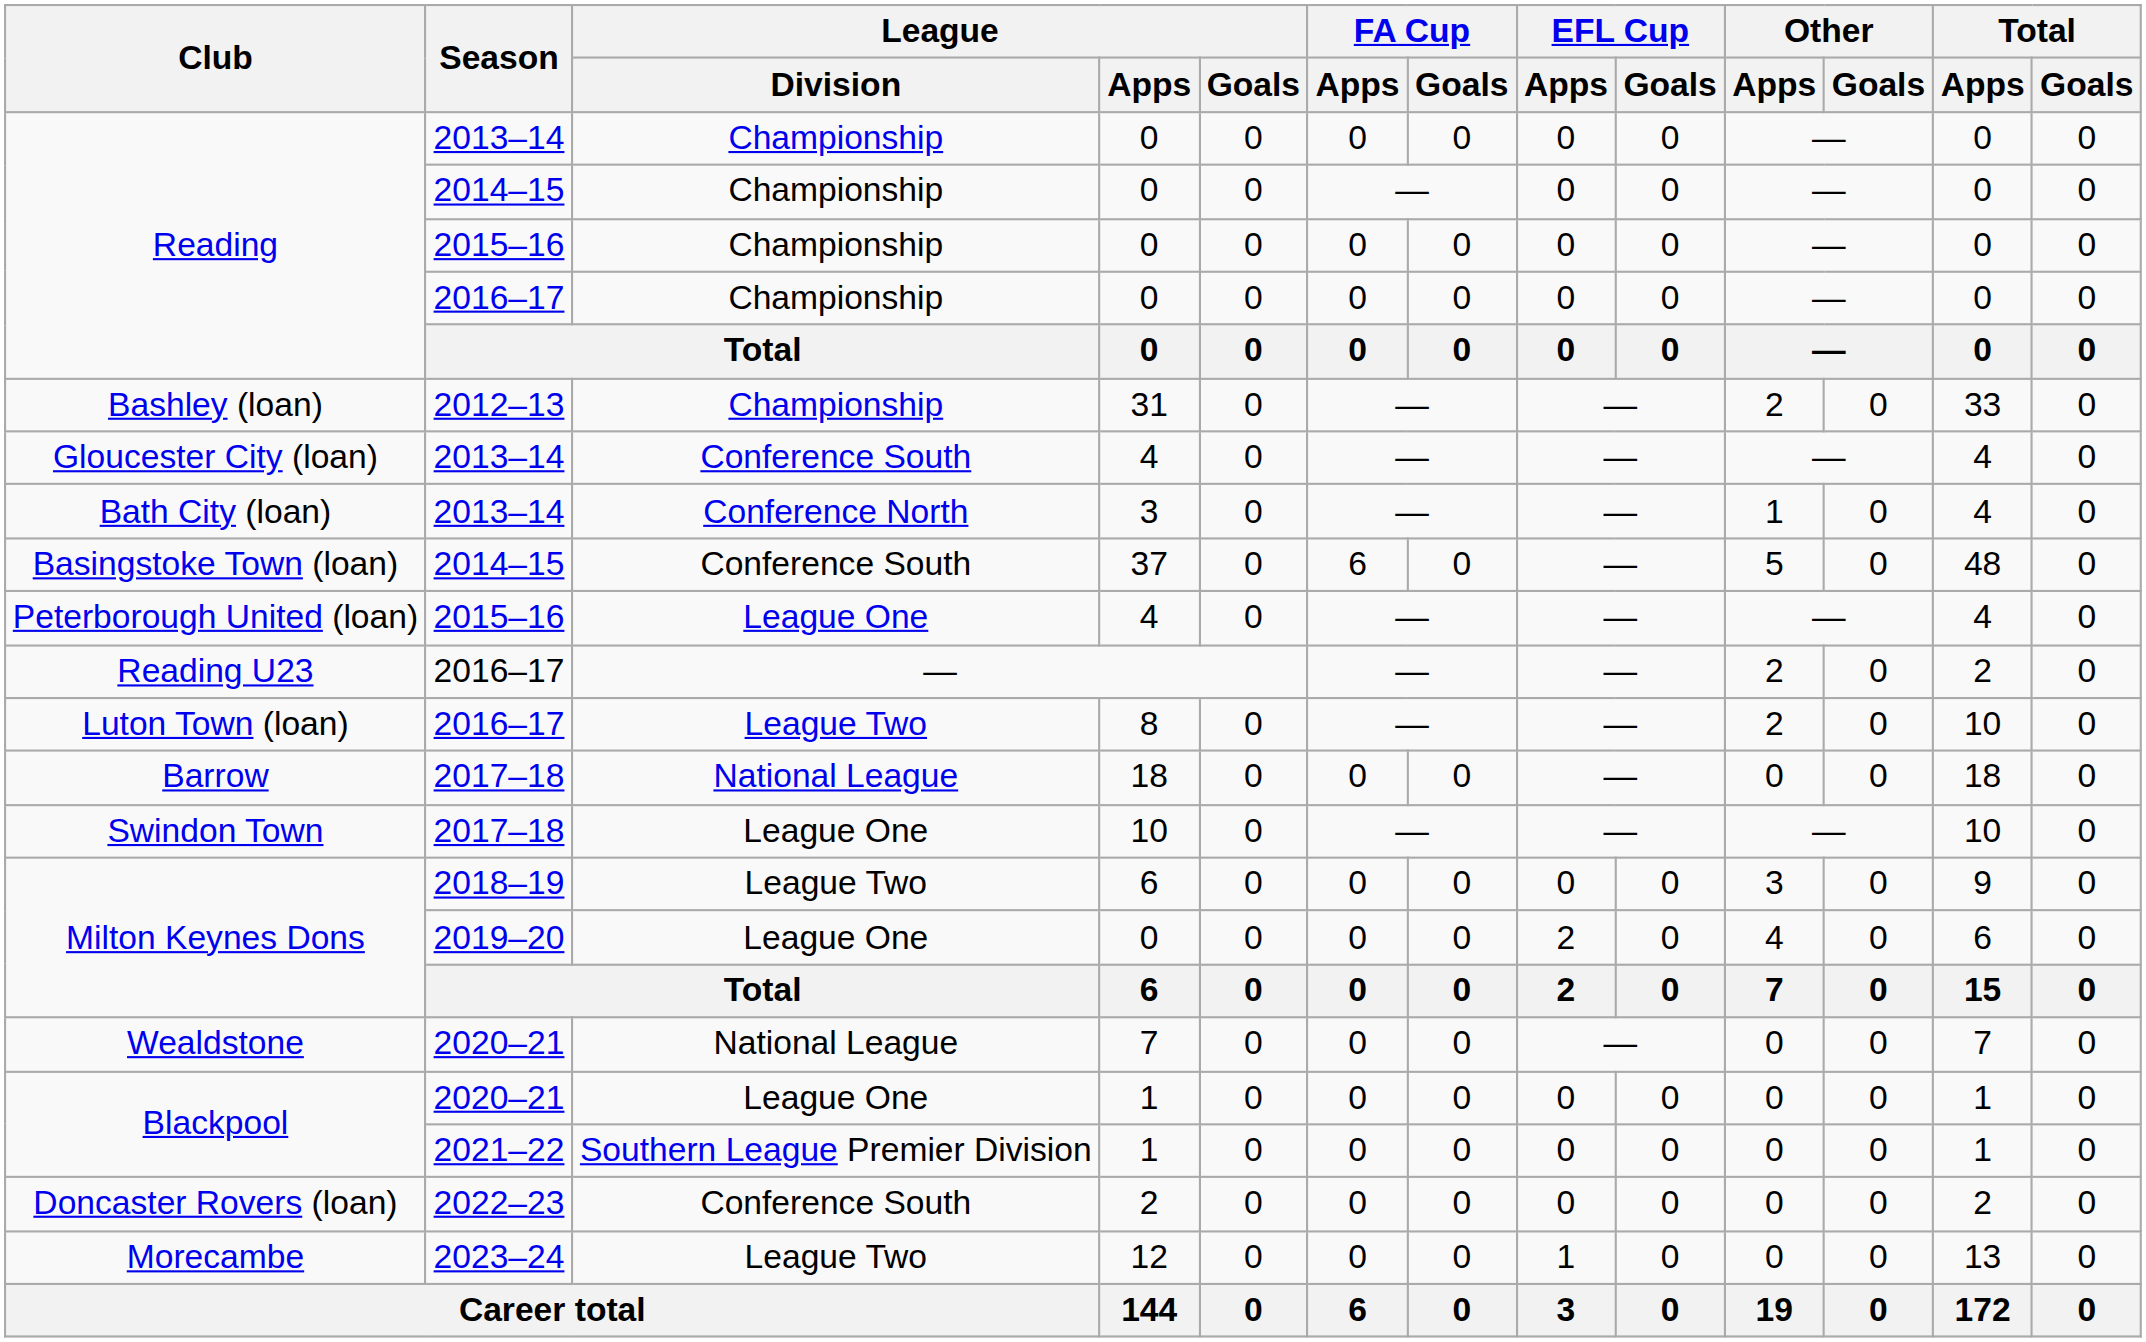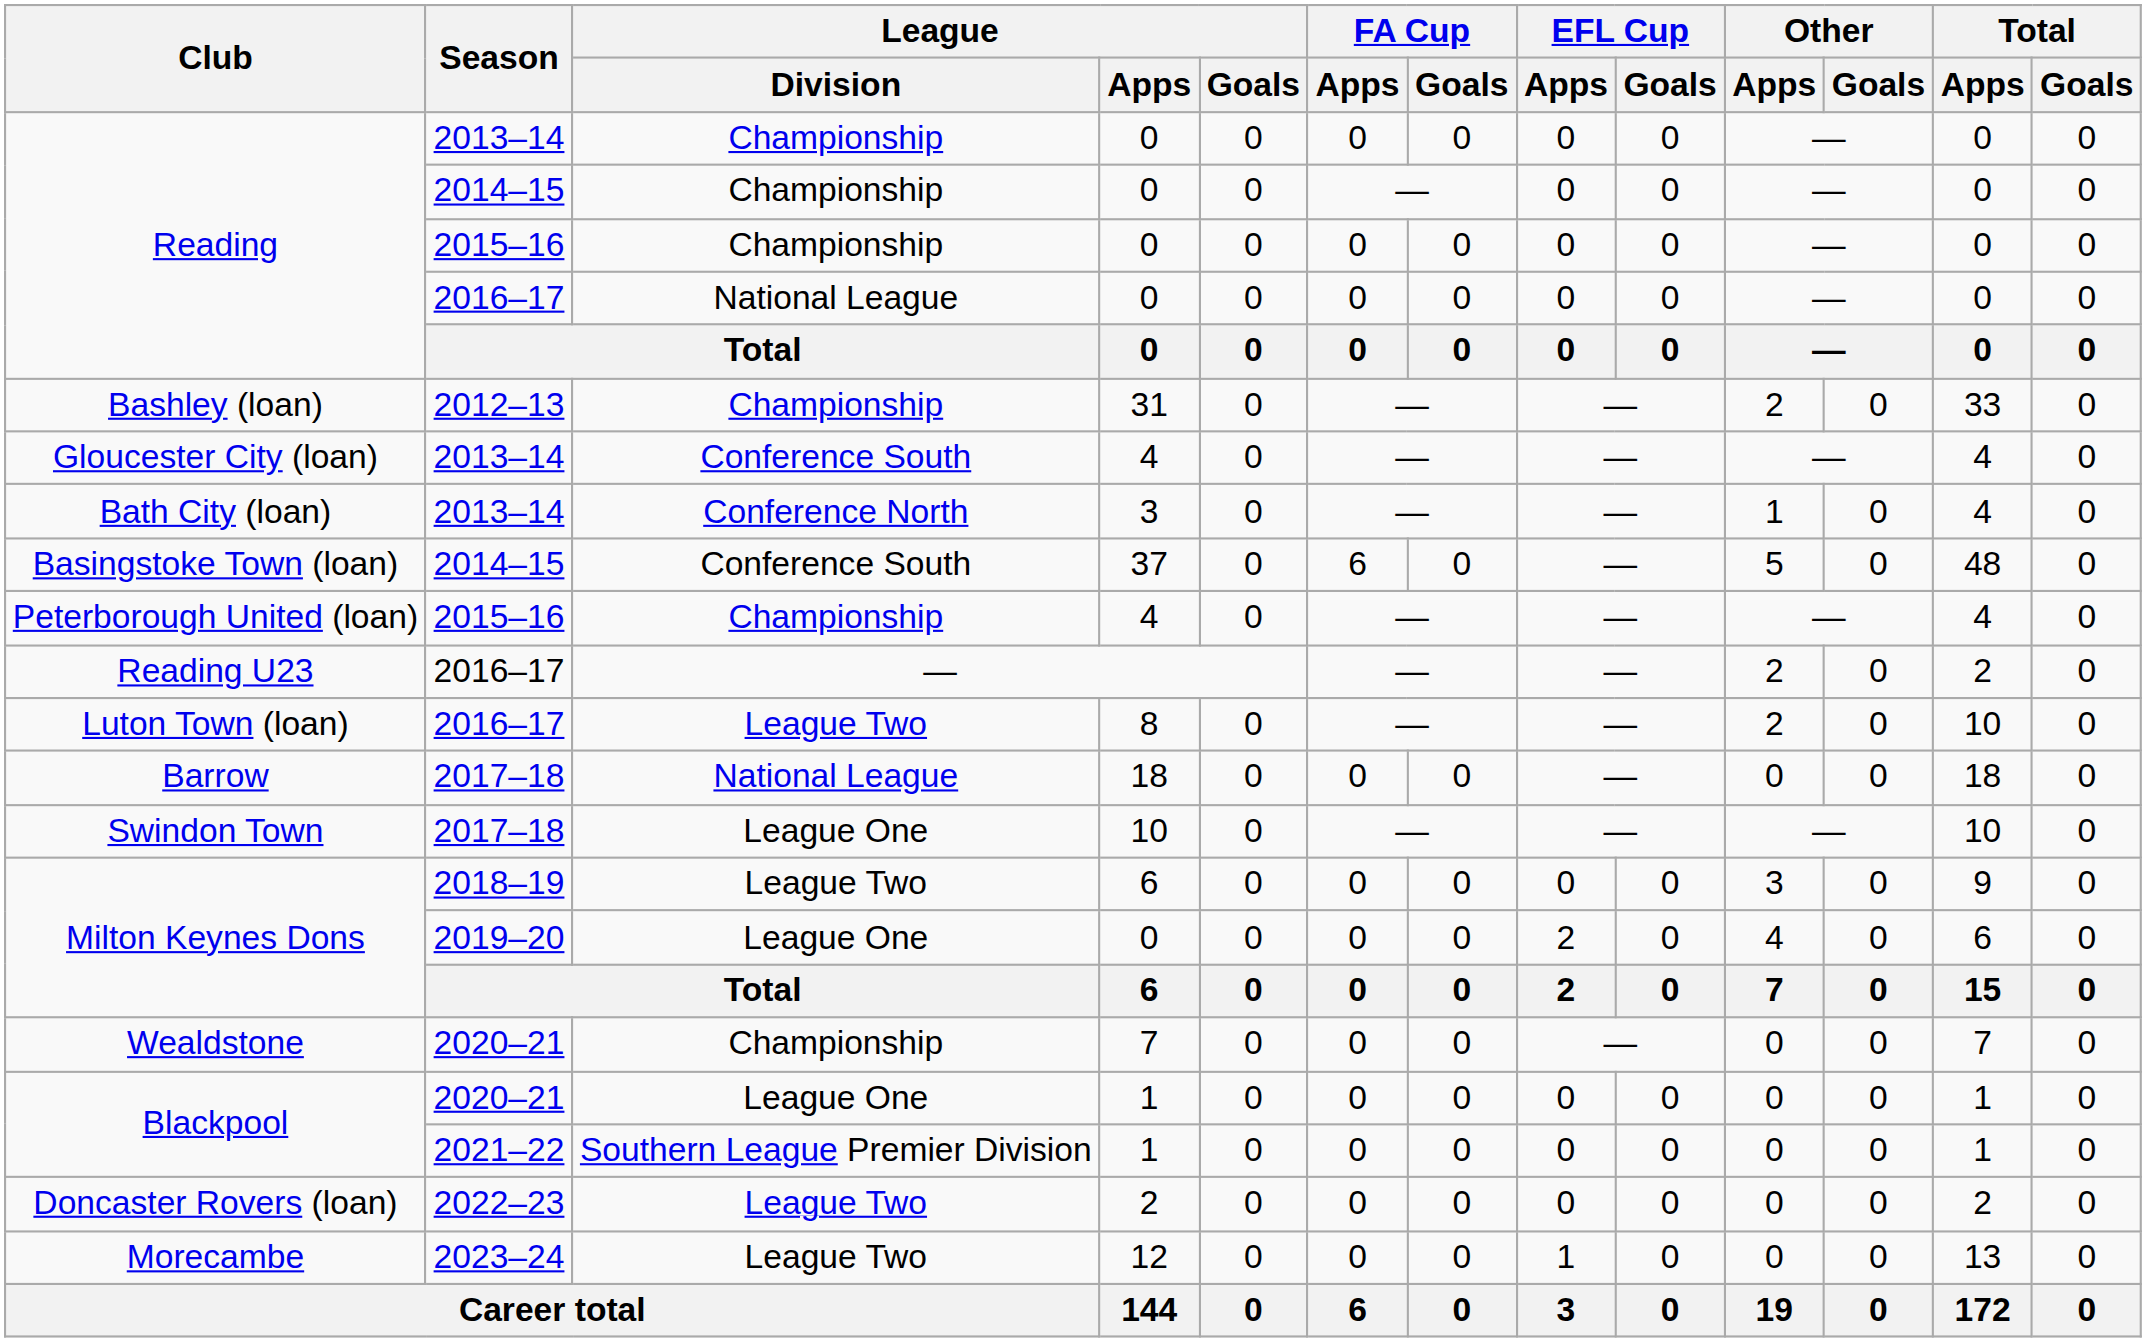 <table class=wikitable style="text-align: center">
 <tr>
 <th rowspan=2>Club</th>
 <th rowspan=2>Season</th>
 <th colspan=3>League</th>
 <th colspan=2><a href='#'>FA Cup</a></th>
 <th colspan=2><a href='#'>EFL Cup</a></th>
 <th colspan=2>Other</th>
 <th colspan=2>Total</th>
 </tr>
 <tr>
 <th>Division</th>
 <th>Apps</th>
 <th>Goals</th>
 <th>Apps</th>
 <th>Goals</th>
 <th>Apps</th>
 <th>Goals</th>
 <th>Apps</th>
 <th>Goals</th>
 <th>Apps</th>
 <th>Goals</th>
 </tr>
 <tr>
 <td rowspan=5><a href='#'>Reading</a></td>
 <td><a href='#'>2013–14</a></td>
 <td><a href='#'>Championship</a></td>
 <td>0</td>
 <td>0</td>
 <td>0</td>
 <td>0</td>
 <td>0</td>
 <td>0</td>
 <td colspan=2>—</td>
 <td>0</td>
 <td>0</td>
 </tr>
 <tr>
 <td><a href='#'>2014–15</a></td>
 <td>Championship</td>
 <td>0</td>
 <td>0</td>
 <td colspan=2>—</td>
 <td>0</td>
 <td>0</td>
 <td colspan=2>—</td>
 <td>0</td>
 <td>0</td>
 </tr>
 <tr>
 <td><a href='#'>2015–16</a></td>
 <td>Championship</td>
 <td>0</td>
 <td>0</td>
 <td>0</td>
 <td>0</td>
 <td>0</td>
 <td>0</td>
 <td colspan=2>—</td>
 <td>0</td>
 <td>0</td>
 </tr>
 <tr>
 <td><a href='#'>2016–17</a></td>
-<td>Championship</td>
+<td>National League</td>
 <td>0</td>
 <td>0</td>
 <td>0</td>
 <td>0</td>
 <td>0</td>
 <td>0</td>
 <td colspan=2>—</td>
 <td>0</td>
 <td>0</td>
 </tr>
 <tr>
 <th colspan=2>Total</th>
 <th>0</th>
 <th>0</th>
 <th>0</th>
 <th>0</th>
 <th>0</th>
 <th>0</th>
 <th colspan=2>—</th>
 <th>0</th>
 <th>0</th>
 </tr>
 <tr>
 <td><a href='#'>Bashley</a> (loan)</td>
 <td><a href='#'>2012–13</a></td>
 <td><a href='#'>Championship</a></td>
 <td>31</td>
 <td>0</td>
 <td colspan=2>—</td>
 <td colspan=2>—</td>
 <td>2</td>
 <td>0</td>
 <td>33</td>
 <td>0</td>
 </tr>
 <tr>
 <td><a href='#'>Gloucester City</a> (loan)</td>
 <td><a href='#'>2013–14</a></td>
 <td><a href='#'>Conference South</a></td>
 <td>4</td>
 <td>0</td>
 <td colspan=2>—</td>
 <td colspan=2>—</td>
 <td colspan=2>—</td>
 <td>4</td>
 <td>0</td>
 </tr>
 <tr>
 <td><a href='#'>Bath City</a> (loan)</td>
 <td><a href='#'>2013–14</a></td>
 <td><a href='#'>Conference North</a></td>
 <td>3</td>
 <td>0</td>
 <td colspan=2>—</td>
 <td colspan=2>—</td>
 <td>1</td>
 <td>0</td>
 <td>4</td>
 <td>0</td>
 </tr>
 <tr>
 <td><a href='#'>Basingstoke Town</a> (loan)</td>
 <td><a href='#'>2014–15</a></td>
 <td>Conference South</td>
 <td>37</td>
 <td>0</td>
 <td>6</td>
 <td>0</td>
 <td colspan=2>—</td>
 <td>5</td>
 <td>0</td>
 <td>48</td>
 <td>0</td>
 </tr>
 <tr>
 <td><a href='#'>Peterborough United</a> (loan)</td>
 <td><a href='#'>2015–16</a></td>
-<td><a href='#'>League One</a></td>
+<td><a href='#'>Championship</a></td>
 <td>4</td>
 <td>0</td>
 <td colspan=2>—</td>
 <td colspan=2>—</td>
 <td colspan=2>—</td>
 <td>4</td>
 <td>0</td>
 </tr>
 <tr>
 <td><a href='#'>Reading U23</a></td>
 <td>2016–17</td>
 <td colspan=3>—</td>
 <td colspan=2>—</td>
 <td colspan=2>—</td>
 <td>2</td>
 <td>0</td>
 <td>2</td>
 <td>0</td>
 </tr>
 <tr>
 <td><a href='#'>Luton Town</a> (loan)</td>
 <td><a href='#'>2016–17</a></td>
 <td><a href='#'>League Two</a></td>
 <td>8</td>
 <td>0</td>
 <td colspan=2>—</td>
 <td colspan=2>—</td>
 <td>2</td>
 <td>0</td>
 <td>10</td>
 <td>0</td>
 </tr>
 <tr>
 <td><a href='#'>Barrow</a></td>
 <td><a href='#'>2017–18</a></td>
 <td><a href='#'>National League</a></td>
 <td>18</td>
 <td>0</td>
 <td>0</td>
 <td>0</td>
 <td colspan=2>—</td>
 <td>0</td>
 <td>0</td>
 <td>18</td>
 <td>0</td>
 </tr>
 <tr>
 <td><a href='#'>Swindon Town</a></td>
 <td><a href='#'>2017–18</a></td>
 <td>League One</td>
 <td>10</td>
 <td>0</td>
 <td colspan=2>—</td>
 <td colspan=2>—</td>
 <td colspan=2>—</td>
 <td>10</td>
 <td>0</td>
 </tr>
 <tr>
 <td rowspan=3><a href='#'>Milton Keynes Dons</a></td>
 <td><a href='#'>2018–19</a></td>
 <td>League Two</td>
 <td>6</td>
 <td>0</td>
 <td>0</td>
 <td>0</td>
 <td>0</td>
 <td>0</td>
 <td>3</td>
 <td>0</td>
 <td>9</td>
 <td>0</td>
 </tr>
 <tr>
 <td><a href='#'>2019–20</a></td>
 <td>League One</td>
 <td>0</td>
 <td>0</td>
 <td>0</td>
 <td>0</td>
 <td>2</td>
 <td>0</td>
 <td>4</td>
 <td>0</td>
 <td>6</td>
 <td>0</td>
 </tr>
 <tr>
 <th colspan=2>Total</th>
 <th>6</th>
 <th>0</th>
 <th>0</th>
 <th>0</th>
 <th>2</th>
 <th>0</th>
 <th>7</th>
 <th>0</th>
 <th>15</th>
 <th>0</th>
 </tr>
 <tr>
 <td><a href='#'>Wealdstone</a></td>
 <td><a href='#'>2020–21</a></td>
-<td>National League</td>
+<td>Championship</td>
 <td>7</td>
 <td>0</td>
 <td>0</td>
 <td>0</td>
 <td colspan=2>—</td>
 <td>0</td>
 <td>0</td>
 <td>7</td>
 <td>0</td>
 </tr>
 <tr>
 <td rowspan="2"><a href='#'>Blackpool</a></td>
 <td><a href='#'>2020–21</a></td>
 <td>League One</td>
 <td>1</td>
 <td>0</td>
 <td>0</td>
 <td>0</td>
 <td>0</td>
 <td>0</td>
 <td>0</td>
 <td>0</td>
 <td>1</td>
 <td>0</td>
 </tr>
 <tr>
 <td><a href='#'>2021–22</a></td>
 <td><a href='#'>Southern League</a> Premier Division</td>
 <td>1</td>
 <td>0</td>
 <td>0</td>
 <td>0</td>
 <td>0</td>
 <td>0</td>
 <td>0</td>
 <td>0</td>
 <td>1</td>
 <td>0</td>
 </tr>
 <tr>
 <td><a href='#'>Doncaster Rovers</a> (loan)</td>
 <td><a href='#'>2022–23</a></td>
-<td>Conference South</td>
+<td><a href='#'>League Two</a></td>
 <td>2</td>
 <td>0</td>
 <td>0</td>
 <td>0</td>
 <td>0</td>
 <td>0</td>
 <td>0</td>
 <td>0</td>
 <td>2</td>
 <td>0</td>
 </tr>
 <tr>
 <td><a href='#'>Morecambe</a></td>
 <td><a href='#'>2023–24</a></td>
 <td>League Two</td>
 <td>12</td>
 <td>0</td>
 <td>0</td>
 <td>0</td>
 <td>1</td>
 <td>0</td>
 <td>0</td>
 <td>0</td>
 <td>13</td>
 <td>0</td>
 </tr>
 <tr>
 <th colspan="3">Career total</th>
 <th>144</th>
 <th>0</th>
 <th>6</th>
 <th>0</th>
 <th>3</th>
 <th>0</th>
 <th>19</th>
 <th>0</th>
 <th>172</th>
 <th>0</th>
 </tr>
 </table>
